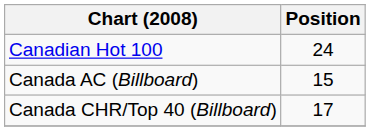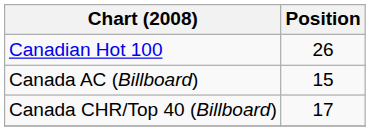 <table class="wikitable sortable">
 <tr>
 <th scope="col">Chart (2008)</th>
 <th scope="col">Position</th>
 </tr>
 <tr>
 <td><a href='#'>Canadian Hot 100</a></td>
-<td style="text-align:center;">24</td>
+<td style="text-align:center;">26</td>
 </tr>
 <tr>
 <td>Canada AC (<em>Billboard</em>)</td>
 <td align="center">15</td>
 </tr>
 <tr>
 <td>Canada CHR/Top 40 (<em>Billboard</em>)</td>
 <td style="text-align:center;">17</td>
 </tr>
 <tr>
 </tr>
 </table>
